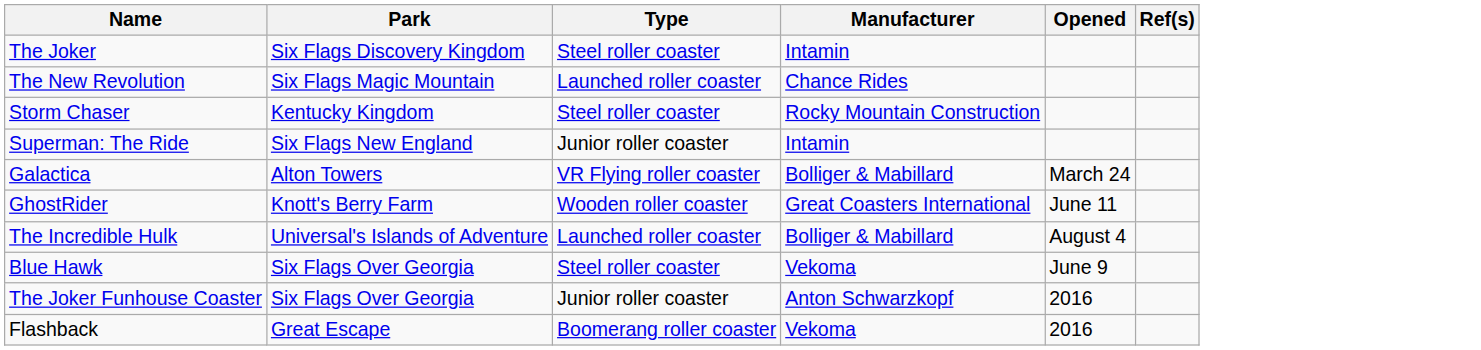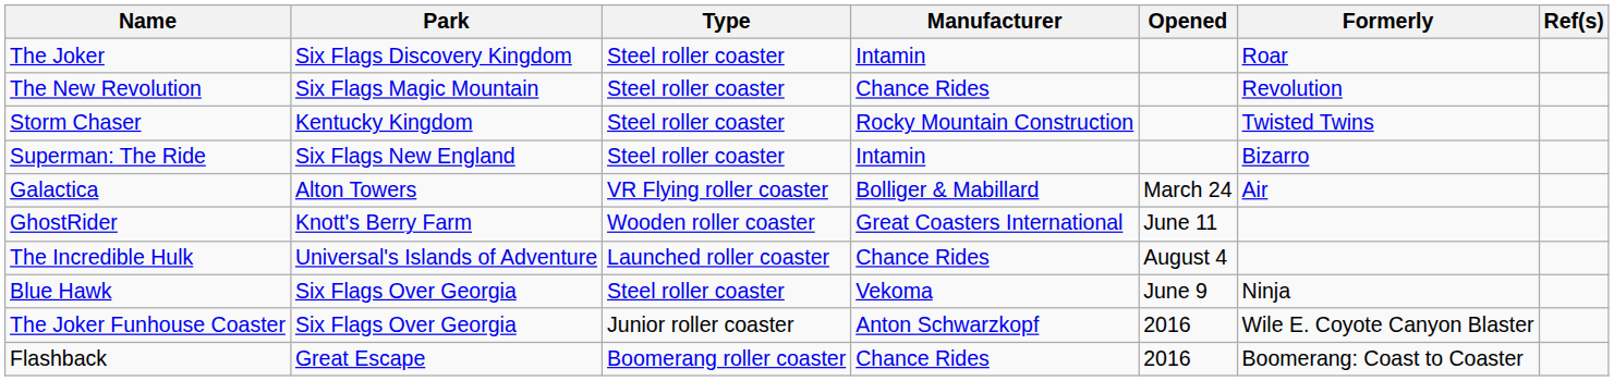 <table class="wikitable sortable">
 <tr>
 <th>Name</th>
 <th>Park</th>
 <th>Type</th>
 <th>Manufacturer</th>
 <th>Opened</th>
+<th>Formerly</th>
 <th class="unsortable">Ref(s)</th>
 </tr>
 <tr>
 <td><a href='#'>The Joker</a></td>
 <td><a href='#'>Six Flags Discovery Kingdom</a></td>
 <td><a href='#'>Steel roller coaster</a></td>
 <td><a href='#'>Intamin</a></td>
 <td></td>
+<td><a href='#'>Roar</a></td>
 <td></td>
 </tr>
 <tr>
 <td><a href='#'>The New Revolution</a></td>
 <td><a href='#'>Six Flags Magic Mountain</a></td>
-<td><a href='#'>Launched roller coaster</a></td>
+<td><a href='#'>Steel roller coaster</a></td>
 <td><a href='#'>Chance Rides</a></td>
 <td></td>
+<td><a href='#'>Revolution</a></td>
 <td></td>
 </tr>
 <tr>
 <td><a href='#'>Storm Chaser</a></td>
 <td><a href='#'>Kentucky Kingdom</a></td>
 <td><a href='#'>Steel roller coaster</a></td>
 <td><a href='#'>Rocky Mountain Construction</a></td>
 <td></td>
+<td><a href='#'>Twisted Twins</a></td>
 <td></td>
 </tr>
 <tr>
 <td><a href='#'>Superman: The Ride</a></td>
 <td><a href='#'>Six Flags New England</a></td>
-<td>Junior roller coaster</td>
+<td><a href='#'>Steel roller coaster</a></td>
 <td><a href='#'>Intamin</a></td>
 <td></td>
+<td><a href='#'>Bizarro</a></td>
 <td></td>
 </tr>
 <tr>
 <td><a href='#'>Galactica</a></td>
 <td><a href='#'>Alton Towers</a></td>
 <td><a href='#'>VR Flying roller coaster</a></td>
 <td><a href='#'>Bolliger & Mabillard</a></td>
 <td>March 24</td>
+<td><a href='#'>Air</a></td>
 <td></td>
 </tr>
 <tr>
 <td><a href='#'>GhostRider</a></td>
 <td><a href='#'>Knott's Berry Farm</a></td>
 <td><a href='#'>Wooden roller coaster</a></td>
 <td><a href='#'>Great Coasters International</a></td>
 <td>June 11</td>
 <td></td>
+<td></td>
 </tr>
 <tr>
 <td><a href='#'>The Incredible Hulk</a></td>
 <td><a href='#'>Universal's Islands of Adventure</a></td>
 <td><a href='#'>Launched roller coaster</a></td>
-<td><a href='#'>Bolliger & Mabillard</a></td>
+<td><a href='#'>Chance Rides</a></td>
 <td>August 4</td>
+<td></td>
 <td></td>
 </tr>
 <tr>
 <td><a href='#'>Blue Hawk</a></td>
 <td><a href='#'>Six Flags Over Georgia</a></td>
 <td><a href='#'>Steel roller coaster</a></td>
 <td><a href='#'>Vekoma</a></td>
 <td>June 9</td>
+<td>Ninja</td>
 <td></td>
 </tr>
 <tr>
 <td><a href='#'>The Joker Funhouse Coaster</a></td>
 <td><a href='#'>Six Flags Over Georgia</a></td>
 <td>Junior roller coaster</td>
 <td><a href='#'>Anton Schwarzkopf</a></td>
 <td>2016</td>
+<td>Wile E. Coyote Canyon Blaster</td>
 <td></td>
 </tr>
 <tr>
 <td>Flashback</td>
 <td><a href='#'>Great Escape</a></td>
 <td><a href='#'>Boomerang roller coaster</a></td>
-<td><a href='#'>Vekoma</a></td>
+<td><a href='#'>Chance Rides</a></td>
 <td>2016</td>
+<td>Boomerang: Coast to Coaster</td>
 <td></td>
 </tr>
 </table>
